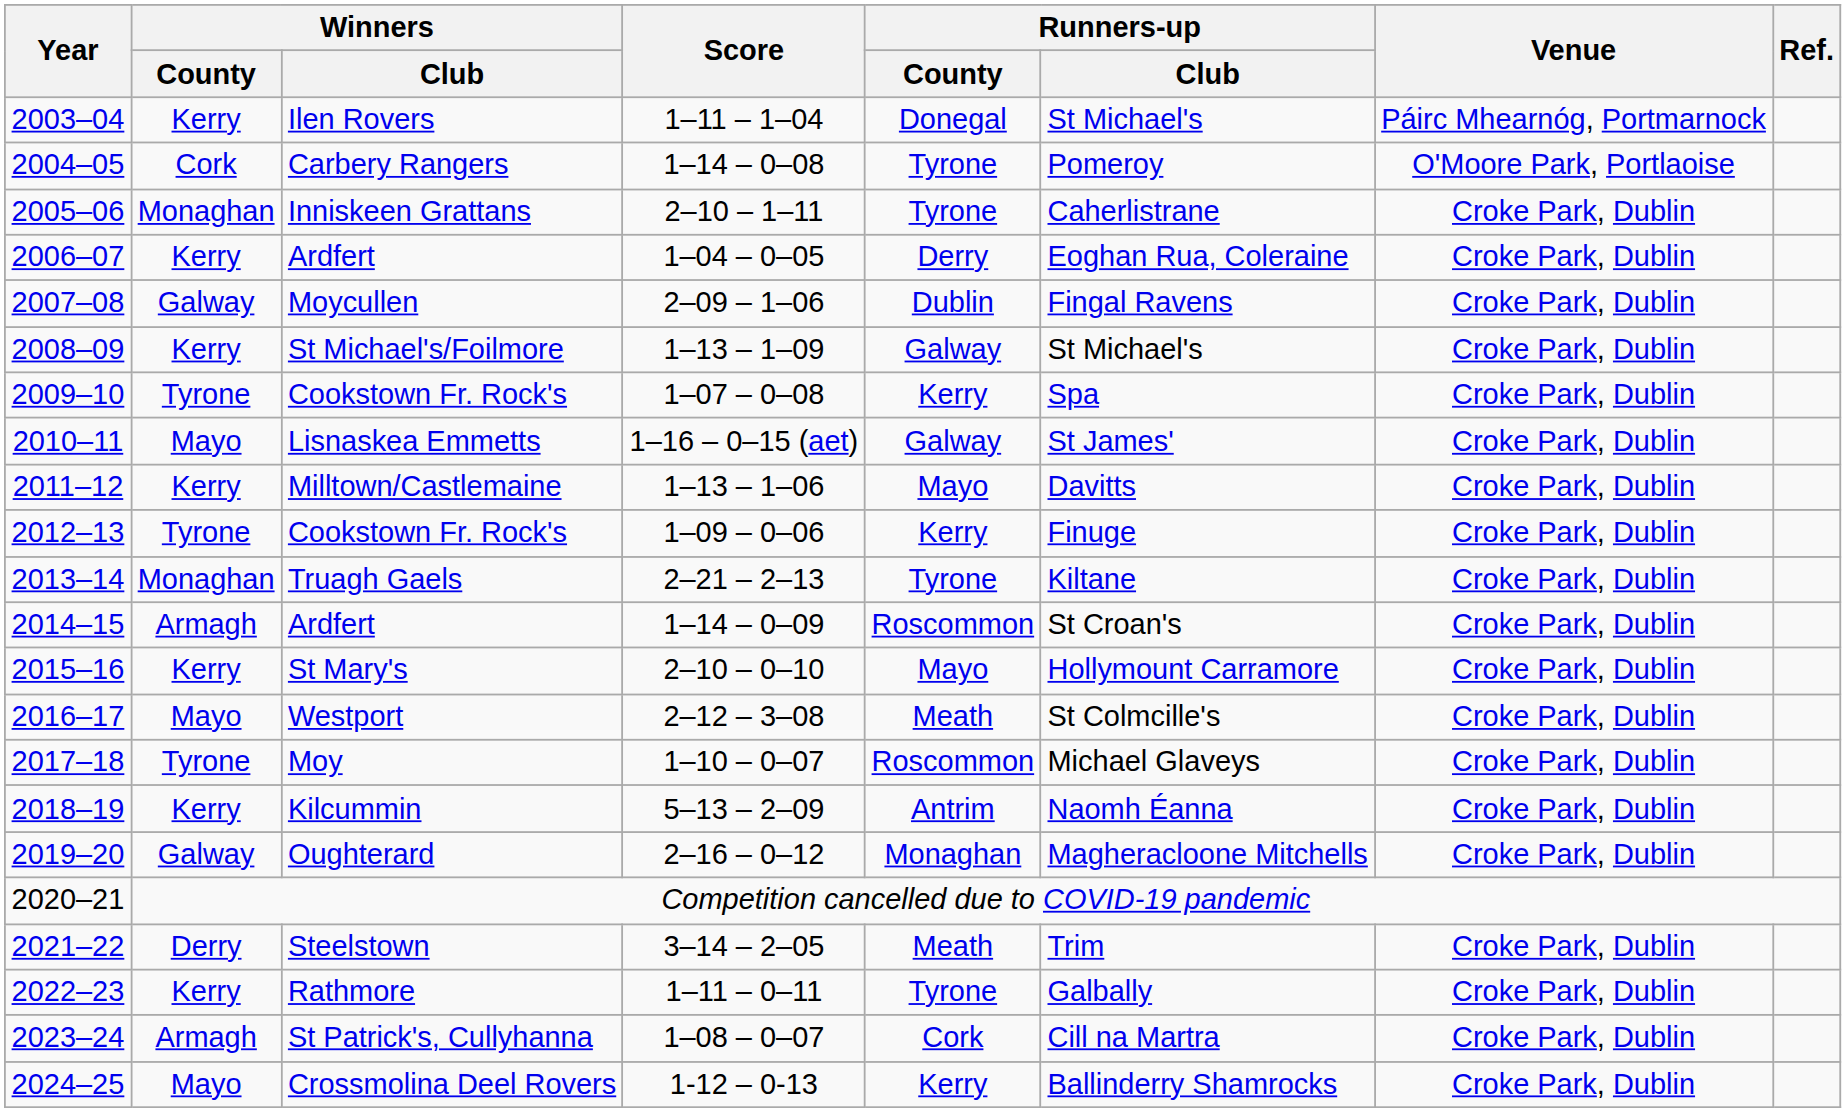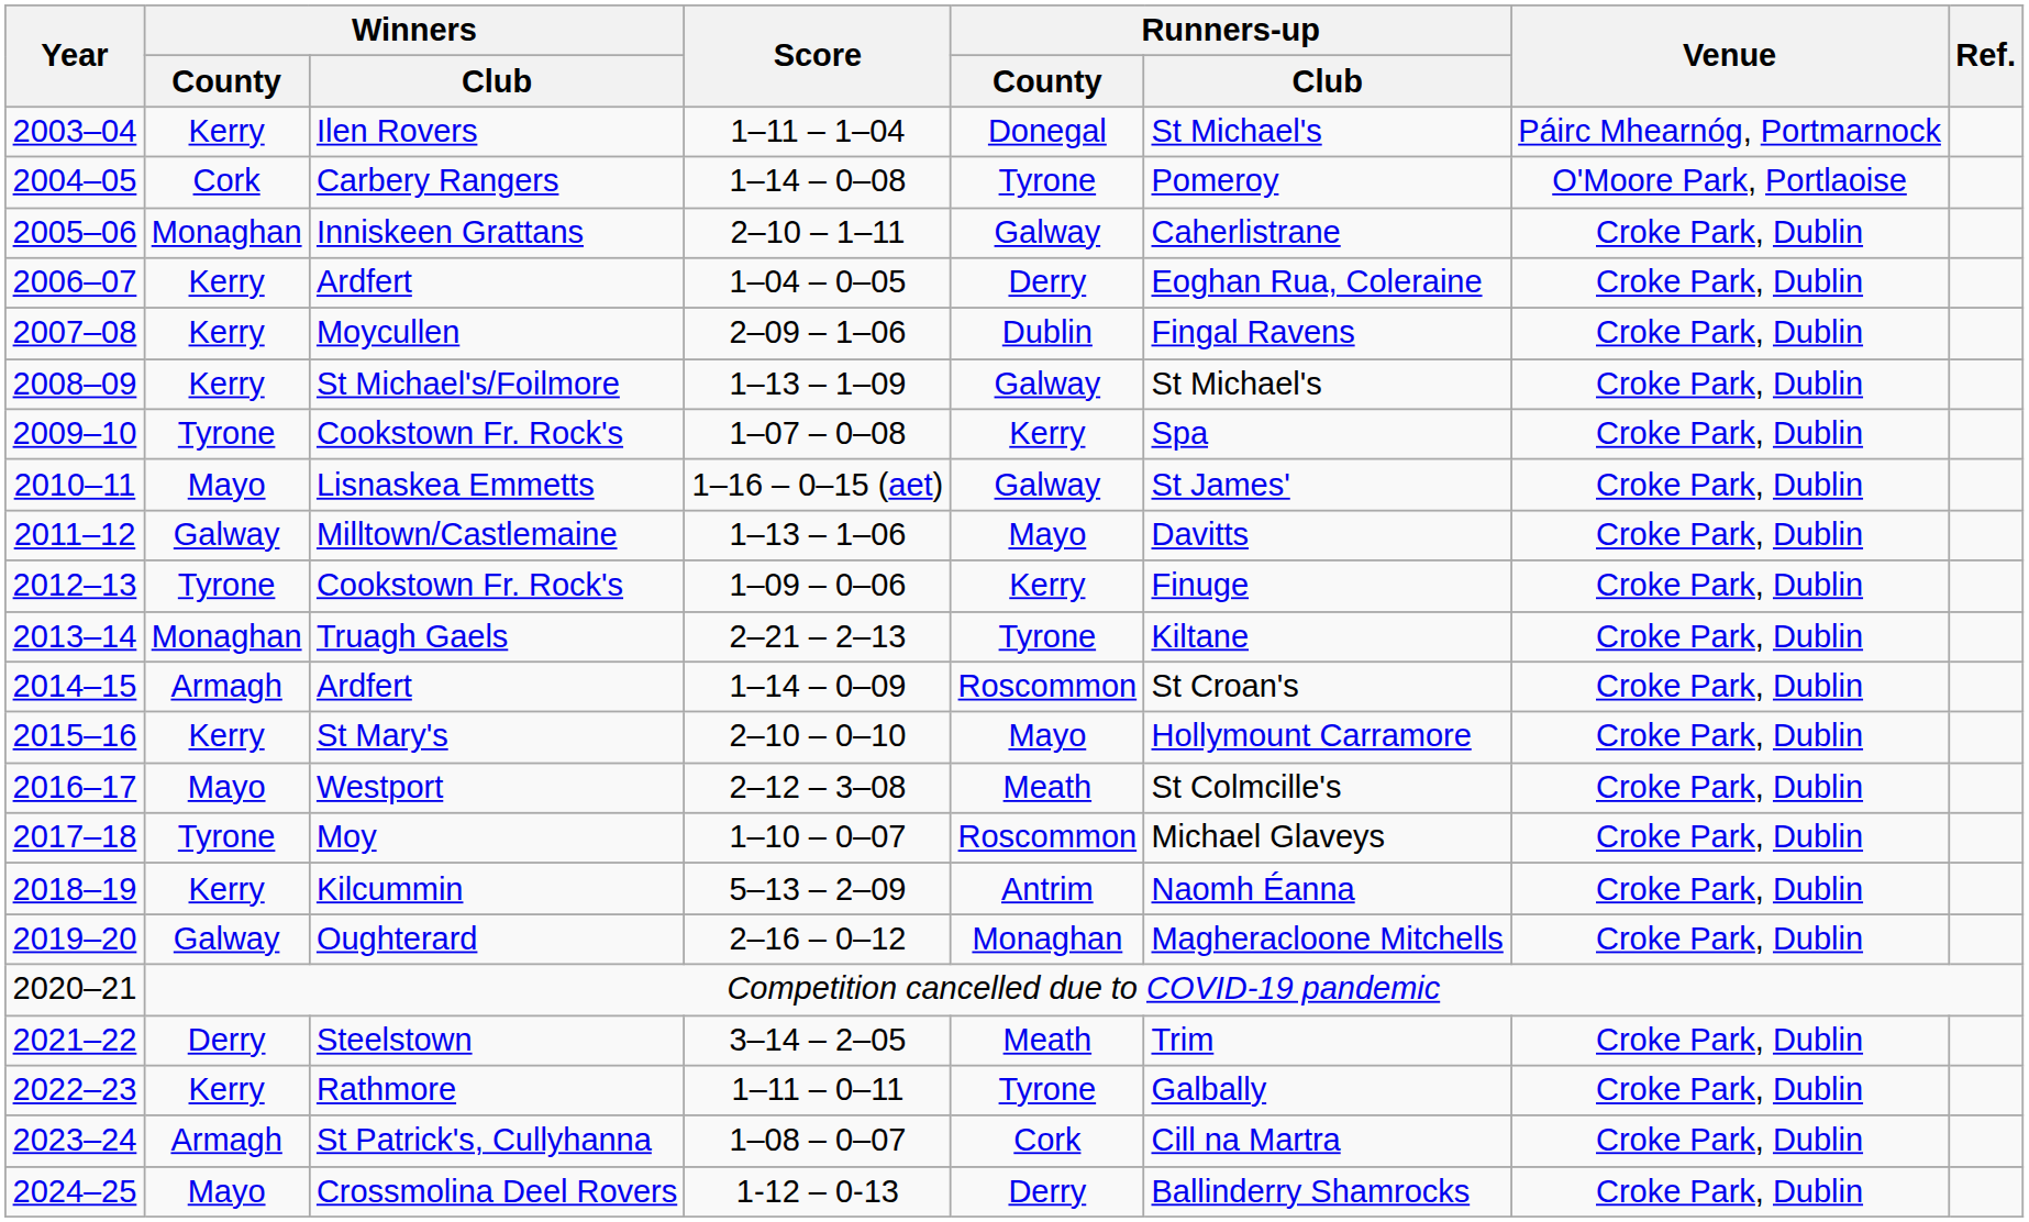 <table class="wikitable sortable" style="text-align:center;">
 <tr>
 <th rowspan="2">Year</th>
 <th colspan="2">Winners</th>
 <th rowspan="2">Score</th>
 <th colspan="2">Runners-up</th>
 <th rowspan="2">Venue</th>
 <th rowspan="2">Ref.</th>
 </tr>
 <tr>
 <th>County</th>
 <th>Club</th>
 <th>County</th>
 <th>Club</th>
 </tr>
 <tr>
 <td><a href='#'>2003–04</a></td>
 <td><a href='#'>Kerry</a></td>
 <td style="text-align:left"> <a href='#'>Ilen Rovers</a></td>
 <td>1–11 – 1–04</td>
 <td><a href='#'>Donegal</a></td>
 <td style="text-align:left"> <a href='#'>St Michael's</a></td>
 <td><a href='#'>Páirc Mhearnóg</a>, <a href='#'>Portmarnock</a></td>
 <td></td>
 </tr>
 <tr>
 <td><a href='#'>2004–05</a></td>
 <td><a href='#'>Cork</a></td>
 <td style="text-align:left"> <a href='#'>Carbery Rangers</a></td>
 <td>1–14 – 0–08</td>
 <td><a href='#'>Tyrone</a></td>
 <td style="text-align:left"> <a href='#'>Pomeroy</a></td>
 <td><a href='#'>O'Moore Park</a>, <a href='#'>Portlaoise</a></td>
 <td></td>
 </tr>
 <tr>
 <td><a href='#'>2005–06</a></td>
 <td><a href='#'>Monaghan</a></td>
 <td style="text-align:left"> <a href='#'>Inniskeen Grattans</a></td>
 <td>2–10 – 1–11</td>
-<td><a href='#'>Tyrone</a></td>
+<td><a href='#'>Galway</a></td>
 <td style="text-align:left"> <a href='#'>Caherlistrane</a></td>
 <td><a href='#'>Croke Park</a>, <a href='#'>Dublin</a></td>
 <td></td>
 </tr>
 <tr>
 <td><a href='#'>2006–07</a></td>
 <td><a href='#'>Kerry</a></td>
 <td style="text-align:left"> <a href='#'>Ardfert</a></td>
 <td>1–04 – 0–05</td>
 <td><a href='#'>Derry</a></td>
 <td style="text-align:left"> <a href='#'>Eoghan Rua, Coleraine</a></td>
 <td><a href='#'>Croke Park</a>, <a href='#'>Dublin</a></td>
 <td></td>
 </tr>
 <tr>
 <td><a href='#'>2007–08</a></td>
-<td><a href='#'>Galway</a></td>
+<td><a href='#'>Kerry</a></td>
 <td style="text-align:left"> <a href='#'>Moycullen</a></td>
 <td>2–09 – 1–06</td>
 <td><a href='#'>Dublin</a></td>
 <td style="text-align:left"> <a href='#'>Fingal Ravens</a></td>
 <td><a href='#'>Croke Park</a>, <a href='#'>Dublin</a></td>
 <td></td>
 </tr>
 <tr>
 <td><a href='#'>2008–09</a></td>
 <td><a href='#'>Kerry</a></td>
 <td style="text-align:left"> <a href='#'>St Michael's/Foilmore</a></td>
 <td>1–13 – 1–09</td>
 <td><a href='#'>Galway</a></td>
 <td style="text-align:left"> St Michael's</td>
 <td><a href='#'>Croke Park</a>, <a href='#'>Dublin</a></td>
 <td></td>
 </tr>
 <tr>
 <td><a href='#'>2009–10</a></td>
 <td><a href='#'>Tyrone</a></td>
 <td style="text-align:left"> <a href='#'>Cookstown Fr. Rock's</a></td>
 <td>1–07 – 0–08</td>
 <td><a href='#'>Kerry</a></td>
 <td style="text-align:left"> <a href='#'>Spa</a></td>
 <td><a href='#'>Croke Park</a>, <a href='#'>Dublin</a></td>
 <td></td>
 </tr>
 <tr>
 <td><a href='#'>2010–11</a></td>
 <td><a href='#'>Mayo</a></td>
 <td style="text-align:left"> <a href='#'>Lisnaskea Emmetts</a></td>
 <td>1–16 – 0–15 (<a href='#'>aet</a>)</td>
 <td><a href='#'>Galway</a></td>
 <td style="text-align:left"> <a href='#'>St James'</a></td>
 <td><a href='#'>Croke Park</a>, <a href='#'>Dublin</a></td>
 <td></td>
 </tr>
 <tr>
 <td><a href='#'>2011–12</a></td>
-<td><a href='#'>Kerry</a></td>
+<td><a href='#'>Galway</a></td>
 <td style="text-align:left"> <a href='#'>Milltown/Castlemaine</a></td>
 <td>1–13 – 1–06</td>
 <td><a href='#'>Mayo</a></td>
 <td style="text-align:left"> <a href='#'>Davitts</a></td>
 <td><a href='#'>Croke Park</a>, <a href='#'>Dublin</a></td>
 <td></td>
 </tr>
 <tr>
 <td><a href='#'>2012–13</a></td>
 <td><a href='#'>Tyrone</a></td>
 <td style="text-align:left"> <a href='#'>Cookstown Fr. Rock's</a></td>
 <td>1–09 – 0–06</td>
 <td><a href='#'>Kerry</a></td>
 <td style="text-align:left"> <a href='#'>Finuge</a></td>
 <td><a href='#'>Croke Park</a>, <a href='#'>Dublin</a></td>
 <td></td>
 </tr>
 <tr>
 <td><a href='#'>2013–14</a></td>
 <td><a href='#'>Monaghan</a></td>
 <td style="text-align:left"> <a href='#'>Truagh Gaels</a></td>
 <td>2–21 – 2–13</td>
 <td><a href='#'>Tyrone</a></td>
 <td style="text-align:left"> <a href='#'>Kiltane</a></td>
 <td><a href='#'>Croke Park</a>, <a href='#'>Dublin</a></td>
 <td></td>
 </tr>
 <tr>
 <td><a href='#'>2014–15</a></td>
 <td><a href='#'>Armagh</a></td>
 <td style="text-align:left"> <a href='#'>Ardfert</a></td>
 <td>1–14 – 0–09</td>
 <td><a href='#'>Roscommon</a></td>
 <td style="text-align:left"> St Croan's</td>
 <td><a href='#'>Croke Park</a>, <a href='#'>Dublin</a></td>
 <td></td>
 </tr>
 <tr>
 <td><a href='#'>2015–16</a></td>
 <td><a href='#'>Kerry</a></td>
 <td style="text-align:left"> <a href='#'>St Mary's</a></td>
 <td>2–10 – 0–10</td>
 <td><a href='#'>Mayo</a></td>
 <td style="text-align:left"> <a href='#'>Hollymount Carramore</a></td>
 <td><a href='#'>Croke Park</a>, <a href='#'>Dublin</a></td>
 <td></td>
 </tr>
 <tr>
 <td><a href='#'>2016–17</a></td>
 <td><a href='#'>Mayo</a></td>
 <td style="text-align:left"> <a href='#'>Westport</a></td>
 <td>2–12 – 3–08</td>
 <td><a href='#'>Meath</a></td>
 <td style="text-align:left"> St Colmcille's</td>
 <td><a href='#'>Croke Park</a>, <a href='#'>Dublin</a></td>
 <td></td>
 </tr>
 <tr>
 <td><a href='#'>2017–18</a></td>
 <td><a href='#'>Tyrone</a></td>
 <td style="text-align:left"> <a href='#'>Moy</a></td>
 <td>1–10 – 0–07</td>
 <td><a href='#'>Roscommon</a></td>
 <td style="text-align:left"> Michael Glaveys</td>
 <td><a href='#'>Croke Park</a>, <a href='#'>Dublin</a></td>
 <td></td>
 </tr>
 <tr>
 <td><a href='#'>2018–19</a></td>
 <td><a href='#'>Kerry</a></td>
 <td style="text-align:left"> <a href='#'>Kilcummin</a></td>
 <td>5–13 – 2–09</td>
 <td><a href='#'>Antrim</a></td>
 <td style="text-align:left"> <a href='#'>Naomh Éanna</a></td>
 <td><a href='#'>Croke Park</a>, <a href='#'>Dublin</a></td>
 <td></td>
 </tr>
 <tr>
 <td><a href='#'>2019–20</a></td>
 <td><a href='#'>Galway</a></td>
 <td style="text-align:left"> <a href='#'>Oughterard</a></td>
 <td>2–16 – 0–12</td>
 <td><a href='#'>Monaghan</a></td>
 <td style="text-align:left"> <a href='#'>Magheracloone Mitchells</a></td>
 <td><a href='#'>Croke Park</a>, <a href='#'>Dublin</a></td>
 <td></td>
 </tr>
 <tr>
 <td>2020–21</td>
 <td colspan="7"><em>Competition cancelled due to <a href='#'>COVID-19 pandemic</a></em></td>
 </tr>
 <tr>
 <td><a href='#'>2021–22</a></td>
 <td><a href='#'>Derry</a></td>
 <td style="text-align:left"> <a href='#'>Steelstown</a></td>
 <td>3–14 – 2–05</td>
 <td><a href='#'>Meath</a></td>
 <td style="text-align:left"> <a href='#'>Trim</a></td>
 <td><a href='#'>Croke Park</a>, <a href='#'>Dublin</a></td>
 <td></td>
 </tr>
 <tr>
 <td><a href='#'>2022–23</a></td>
 <td><a href='#'>Kerry</a></td>
 <td style="text-align:left"> <a href='#'>Rathmore</a></td>
 <td>1–11 – 0–11</td>
 <td><a href='#'>Tyrone</a></td>
 <td style="text-align:left"> <a href='#'>Galbally</a></td>
 <td><a href='#'>Croke Park</a>, <a href='#'>Dublin</a></td>
 <td></td>
 </tr>
 <tr>
 <td><a href='#'>2023–24</a></td>
 <td><a href='#'>Armagh</a></td>
 <td style="text-align:left"> <a href='#'>St Patrick's, Cullyhanna</a></td>
 <td>1–08 – 0–07</td>
 <td><a href='#'>Cork</a></td>
 <td style="text-align:left"> <a href='#'>Cill na Martra</a></td>
 <td><a href='#'>Croke Park</a>, <a href='#'>Dublin</a></td>
 <td></td>
 </tr>
 <tr>
 <td><a href='#'>2024–25</a></td>
 <td><a href='#'>Mayo</a></td>
 <td style="text-align:left"> <a href='#'>Crossmolina Deel Rovers</a></td>
 <td>1-12 – 0-13</td>
-<td><a href='#'>Kerry</a></td>
+<td><a href='#'>Derry</a></td>
 <td style="text-align:left"> <a href='#'>Ballinderry Shamrocks</a></td>
 <td><a href='#'>Croke Park</a>, <a href='#'>Dublin</a></td>
 <td></td>
 </tr>
 </table>
